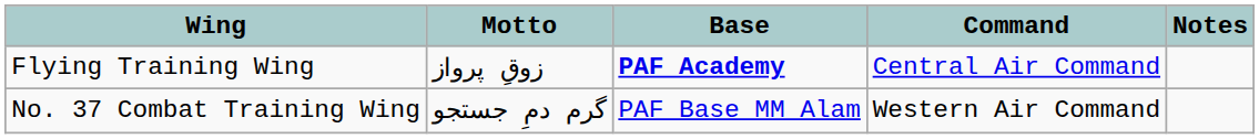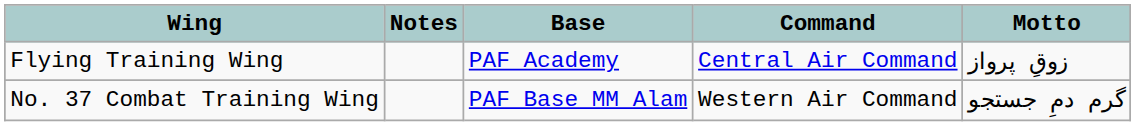 <table class="wikitable">
 <tr>
 <th style="text-align:l center; background:#acc;">Wing</th>
-<th style="text-align:center; background:#acc;">Motto</th>
+<th style="text-align: center; background:#acc;">Notes</th>
 <th style="text-align: center; background:#acc;">Base</th>
 <th style="text-align:l center; background:#acc;">Command</th>
-<th style="text-align: center; background:#acc;">Notes</th>
+<th style="text-align:center; background:#acc;">Motto</th>
 </tr>
 <tr>
 <td>Flying Training Wing</td>
+<td></td>
+<td><a href='#'>PAF Academy</a></td>
+<td><a href='#'>Central Air Command</a></td>
 <td>زوقِ پرواز</td>
-<td><strong><a href='#'>PAF Academy</a></strong></td>
-<td><a href='#'>Central Air Command</a></td>
-<td></td>
 </tr>
 <tr>
 <td>No. 37 Combat Training Wing</td>
-<td>گرم دمِ جستجو</td>
+<td></td>
 <td><a href='#'>PAF Base MM Alam</a></td>
 <td>Western Air Command</td>
-<td></td>
+<td>گرم دمِ جستجو</td>
 </tr>
 </table>
